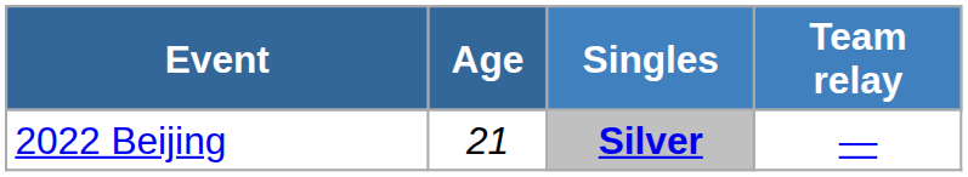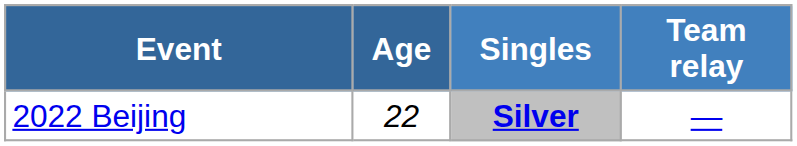 <table class="wikitable" style="font-size:95%; text-align:center; border:grey solid 1px; border-collapse:collapse; background:#ffffff;">
 <tr>
 <th style="background-color:#369; color:white; width:160px;">Event</th>
 <th style="background-color:#369; color:white; width:40px;">Age</th>
 <th style="background-color:#4180be; color:white; width:75px;">Singles</th>
 <th style="background-color:#4180be; color:white; width:75px;">Team relay</th>
 </tr>
 <tr>
 <td align=left> <a href='#'>2022 Beijing</a></td>
-<td><em>21</em></td>
+<td><em>22</em></td>
 <td style="background:silver;"><a href='#'><strong>Silver</strong></a></td>
 <td><a href='#'>—</a></td>
 </tr>
 </table>
